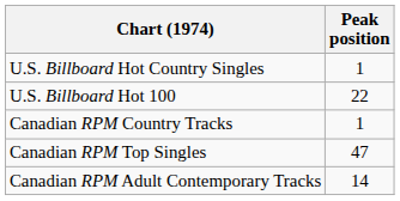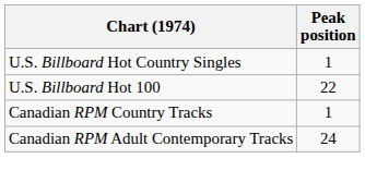 <table class="wikitable sortable">
 <tr>
 <th>Chart (1974)</th>
 <th>Peak<br>position</th>
 </tr>
 <tr>
 <td>U.S. <em>Billboard</em> Hot Country Singles</td>
 <td align="center">1</td>
 </tr>
 <tr>
 <td>U.S. <em>Billboard</em> Hot 100</td>
 <td align="center">22</td>
 </tr>
 <tr>
 <td>Canadian <em>RPM</em> Country Tracks</td>
 <td align="center">1</td>
 </tr>
 <tr>
-<td>Canadian <em>RPM</em> Top Singles</td>
-<td align="center">47</td>
-</tr>
-<tr>
 <td>Canadian <em>RPM</em> Adult Contemporary Tracks</td>
-<td align="center">14</td>
+<td align="center">24</td>
 </tr>
 </table>
